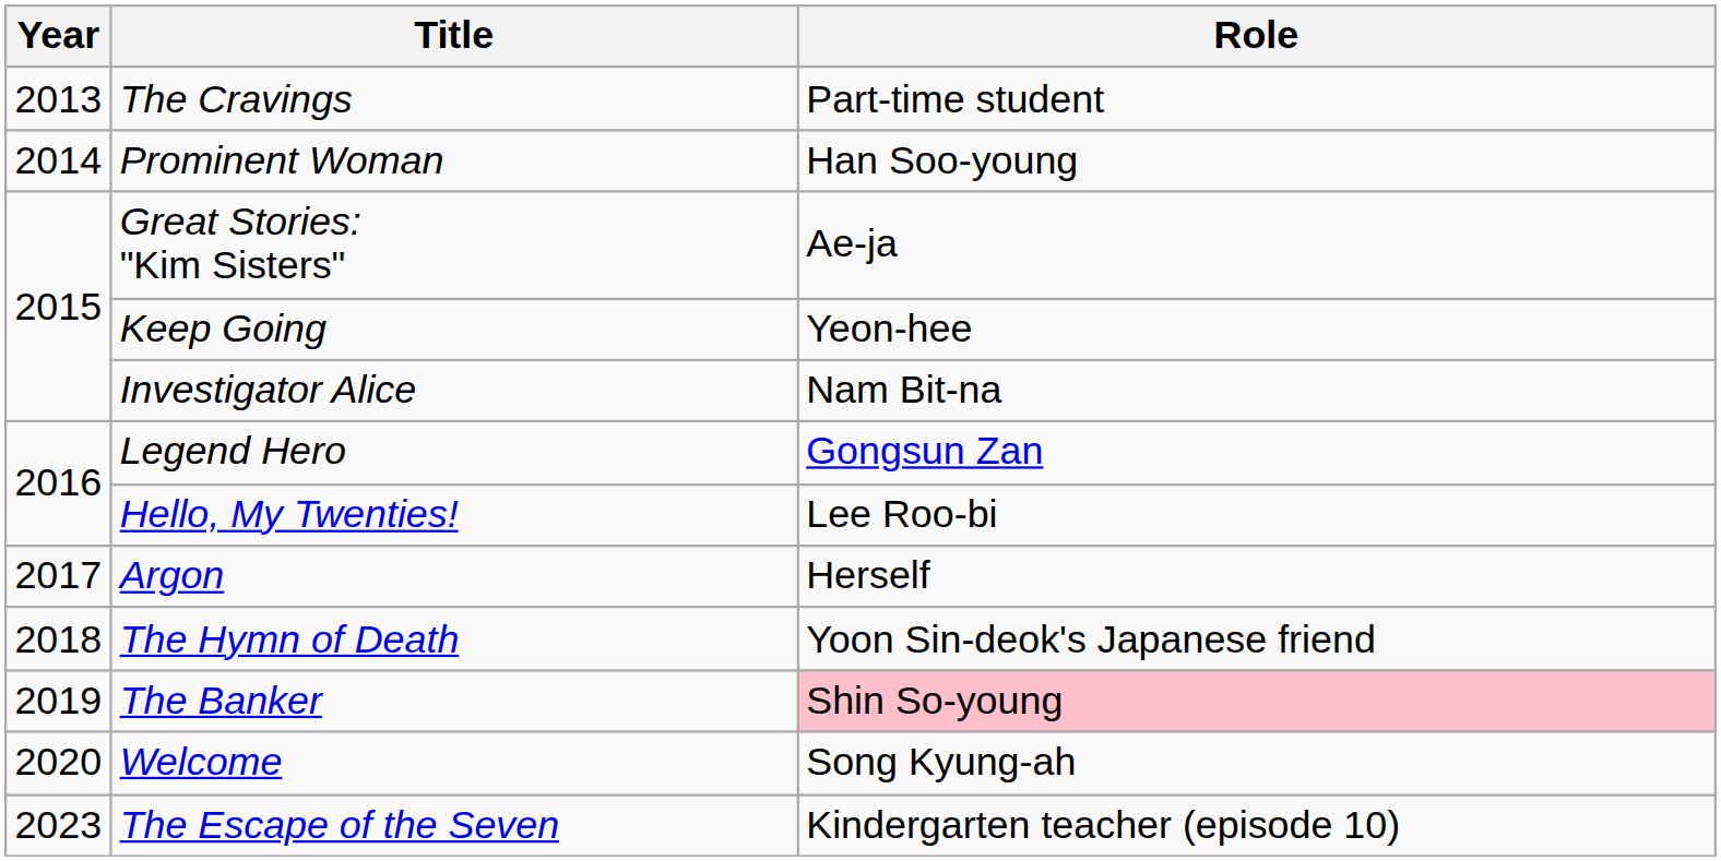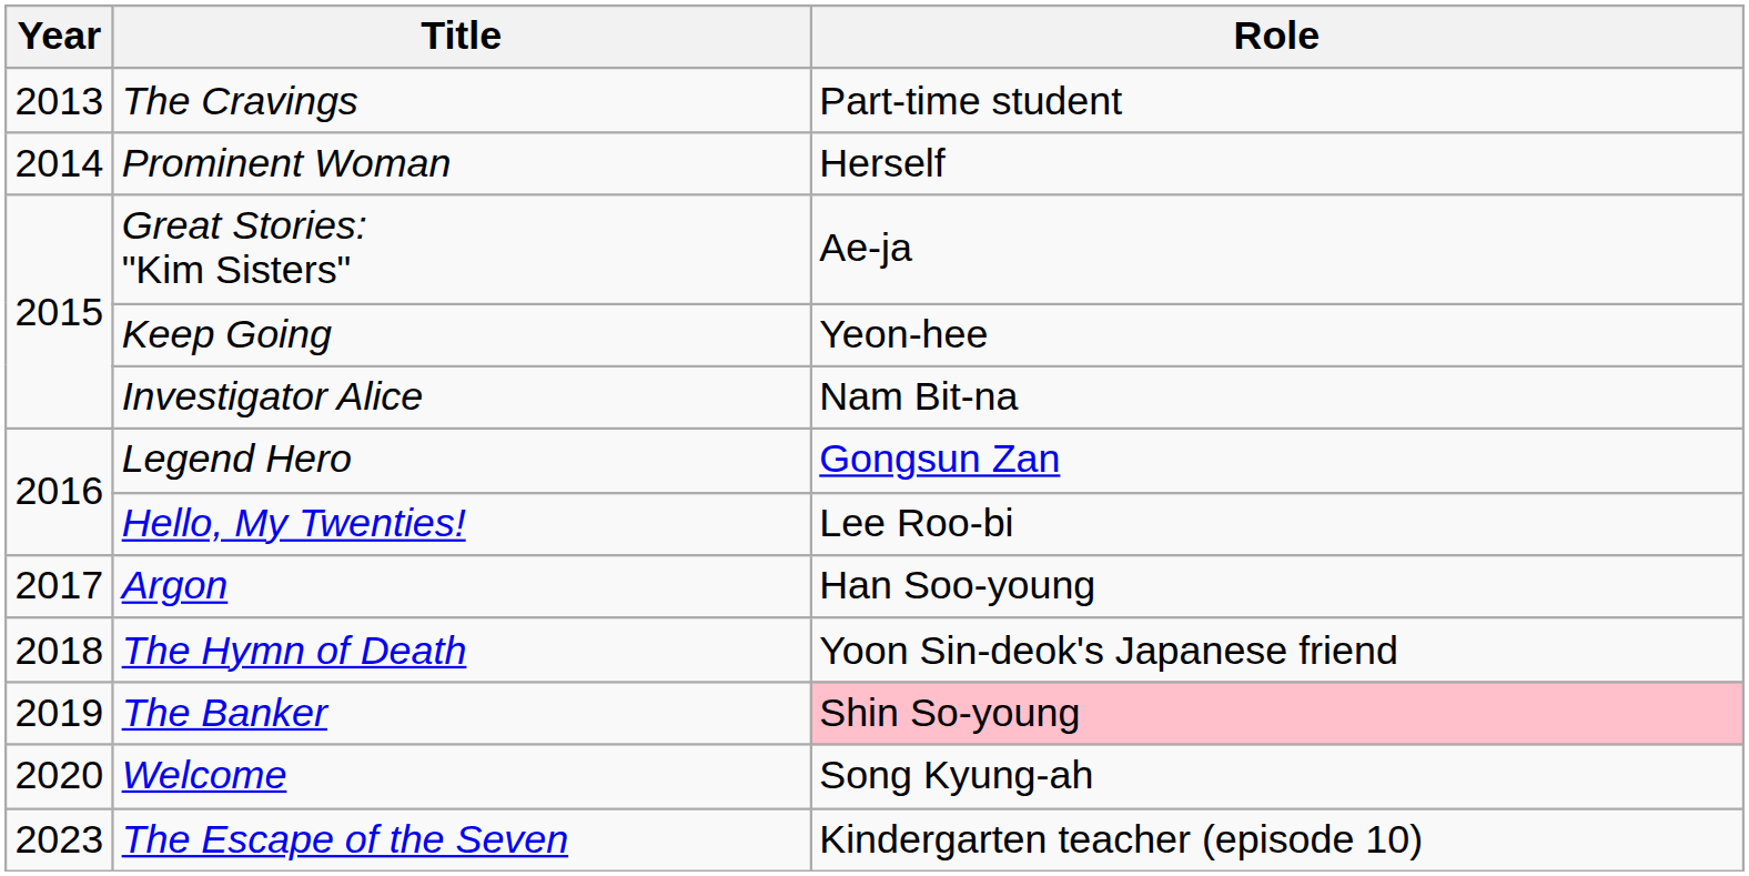 <table class="wikitable"  style="width:700px">
 <tr>
 <th width=10>Year</th>
 <th>Title</th>
 <th>Role</th>
 </tr>
 <tr>
 <td>2013</td>
 <td><em>The Cravings</em></td>
 <td>Part-time student</td>
 </tr>
 <tr>
 <td>2014</td>
 <td><em>Prominent Woman</em></td>
-<td>Han Soo-young</td>
+<td>Herself</td>
 </tr>
 <tr>
 <td rowspan=3>2015</td>
 <td><em>Great Stories:</em><br>"Kim Sisters"</td>
 <td>Ae-ja</td>
 </tr>
 <tr>
 <td><em>Keep Going</em></td>
 <td>Yeon-hee</td>
 </tr>
 <tr>
 <td><em>Investigator Alice</em></td>
 <td>Nam Bit-na</td>
 </tr>
 <tr>
 <td rowspan=2>2016</td>
 <td><em>Legend Hero</em></td>
 <td><a href='#'>Gongsun Zan</a></td>
 </tr>
 <tr>
 <td><em><a href='#'>Hello, My Twenties!</a></em></td>
 <td>Lee Roo-bi</td>
 </tr>
 <tr>
 <td>2017</td>
 <td><em><a href='#'>Argon</a></em></td>
-<td>Herself</td>
+<td>Han Soo-young</td>
 </tr>
 <tr>
 <td>2018</td>
 <td><em><a href='#'>The Hymn of Death</a></em></td>
 <td>Yoon Sin-deok's Japanese friend</td>
 </tr>
 <tr>
 <td>2019</td>
 <td><em><a href='#'>The Banker</a></em></td>
 <td style="background: pink;">Shin So-young</td>
 </tr>
 <tr>
 <td>2020</td>
 <td><em><a href='#'>Welcome</a></em></td>
 <td>Song Kyung-ah</td>
 </tr>
 <tr>
 <td>2023</td>
 <td><em><a href='#'>The Escape of the Seven</a></em></td>
 <td>Kindergarten teacher (episode 10)</td>
 </tr>
 </table>
